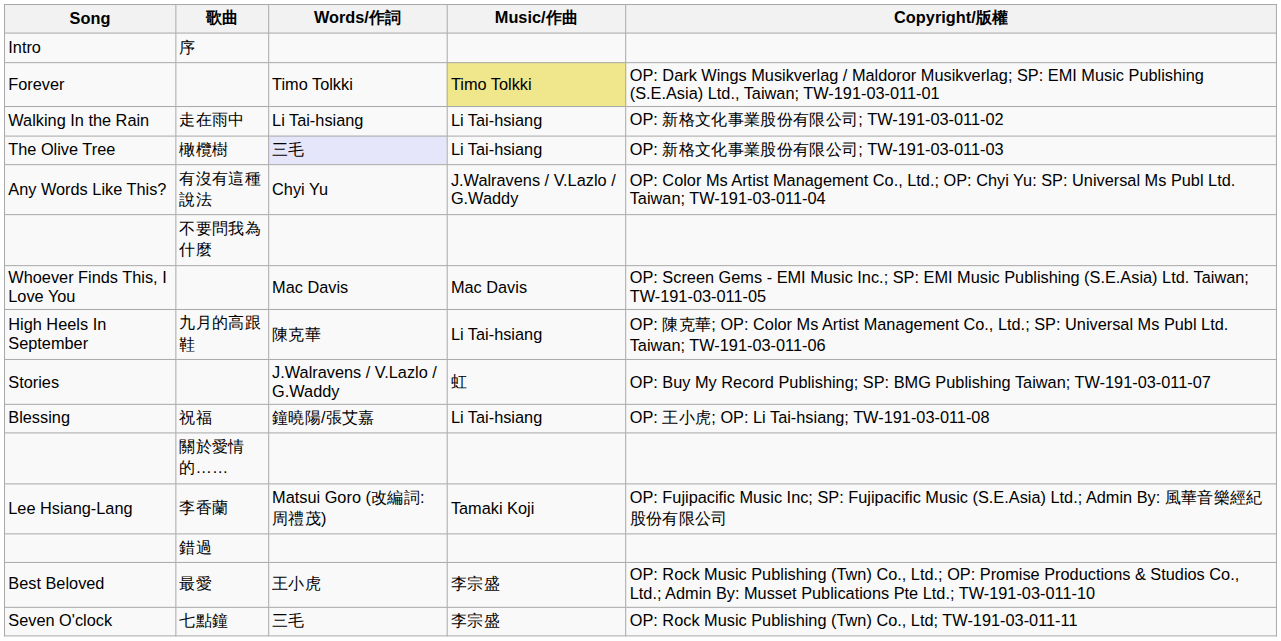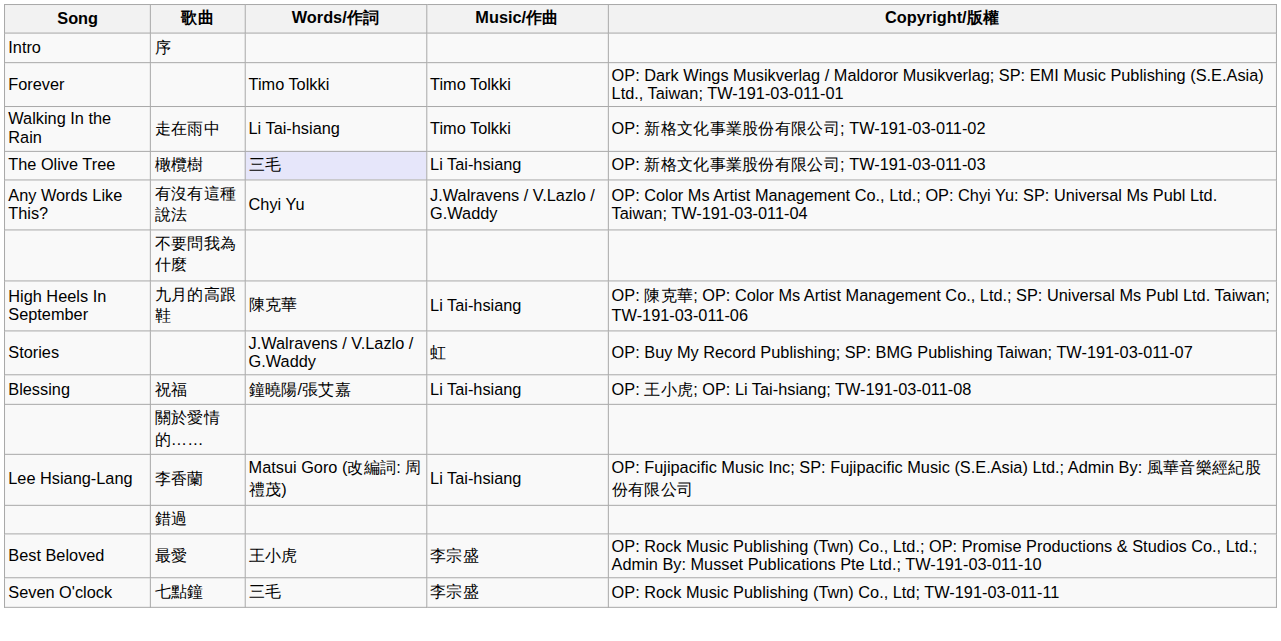 <table class="wikitable">
 <tr>
 <th>Song</th>
 <th>歌曲</th>
 <th>Words/作詞</th>
 <th>Music/作曲</th>
 <th>Copyright/版權</th>
 </tr>
 <tr>
 <td>Intro</td>
 <td>序</td>
 <td></td>
 <td></td>
 <td></td>
 </tr>
 <tr>
 <td>Forever</td>
 <td></td>
 <td>Timo Tolkki</td>
-<td style="background: khaki;">Timo Tolkki</td>
+<td>Timo Tolkki</td>
 <td>OP: Dark Wings Musikverlag / Maldoror Musikverlag; SP: EMI Music Publishing (S.E.Asia) Ltd., Taiwan; TW-191-03-011-01</td>
 </tr>
 <tr>
 <td>Walking In the Rain</td>
 <td>走在雨中</td>
 <td>Li Tai-hsiang</td>
-<td>Li Tai-hsiang</td>
+<td>Timo Tolkki</td>
 <td>OP: 新格文化事業股份有限公司; TW-191-03-011-02</td>
 </tr>
 <tr>
 <td>The Olive Tree</td>
 <td>橄欖樹</td>
 <td style="background: lavender;">三毛</td>
 <td>Li Tai-hsiang</td>
 <td>OP: 新格文化事業股份有限公司; TW-191-03-011-03</td>
 </tr>
 <tr>
 <td>Any Words Like This?</td>
 <td>有沒有這種說法</td>
 <td>Chyi Yu</td>
 <td>J.Walravens / V.Lazlo / G.Waddy</td>
 <td>OP: Color Ms Artist Management Co., Ltd.; OP: Chyi Yu: SP: Universal Ms Publ Ltd. Taiwan; TW-191-03-011-04</td>
 </tr>
 <tr>
 <td></td>
 <td>不要問我為什麼</td>
 <td></td>
 <td></td>
 <td></td>
-</tr>
-<tr>
-<td>Whoever Finds This, I Love You</td>
-<td></td>
-<td>Mac Davis</td>
-<td>Mac Davis</td>
-<td>OP: Screen Gems - EMI Music Inc.; SP: EMI Music Publishing (S.E.Asia) Ltd. Taiwan; TW-191-03-011-05</td>
 </tr>
 <tr>
 <td>High Heels In September</td>
 <td>九月的高跟鞋</td>
 <td>陳克華</td>
 <td>Li Tai-hsiang</td>
 <td>OP: 陳克華; OP: Color Ms Artist Management Co., Ltd.; SP: Universal Ms Publ Ltd. Taiwan; TW-191-03-011-06</td>
 </tr>
 <tr>
 <td>Stories</td>
 <td></td>
 <td>J.Walravens / V.Lazlo / G.Waddy</td>
 <td>虹</td>
 <td>OP: Buy My Record Publishing; SP: BMG Publishing Taiwan; TW-191-03-011-07</td>
 </tr>
 <tr>
 <td>Blessing</td>
 <td>祝福</td>
 <td>鐘曉陽/張艾嘉</td>
 <td>Li Tai-hsiang</td>
 <td>OP: 王小虎; OP: Li Tai-hsiang; TW-191-03-011-08</td>
 </tr>
 <tr>
 <td></td>
 <td>關於愛情的……</td>
 <td></td>
 <td></td>
 <td></td>
 </tr>
 <tr>
 <td>Lee Hsiang-Lang</td>
 <td>李香蘭</td>
 <td>Matsui Goro (改編詞: 周禮茂)</td>
-<td>Tamaki Koji</td>
+<td>Li Tai-hsiang</td>
 <td>OP: Fujipacific Music Inc; SP: Fujipacific Music (S.E.Asia) Ltd.; Admin By: 風華音樂經紀股份有限公司</td>
 </tr>
 <tr>
 <td></td>
 <td>錯過</td>
 <td></td>
 <td></td>
 <td></td>
 </tr>
 <tr>
 <td>Best Beloved</td>
 <td>最愛</td>
 <td>王小虎</td>
 <td>李宗盛</td>
 <td>OP: Rock Music Publishing (Twn) Co., Ltd.; OP: Promise Productions & Studios Co., Ltd.; Admin By: Musset Publications Pte Ltd.; TW-191-03-011-10</td>
 </tr>
 <tr>
 <td>Seven O'clock</td>
 <td>七點鐘</td>
 <td>三毛</td>
 <td>李宗盛</td>
 <td>OP: Rock Music Publishing (Twn) Co., Ltd; TW-191-03-011-11</td>
 </tr>
 </table>
